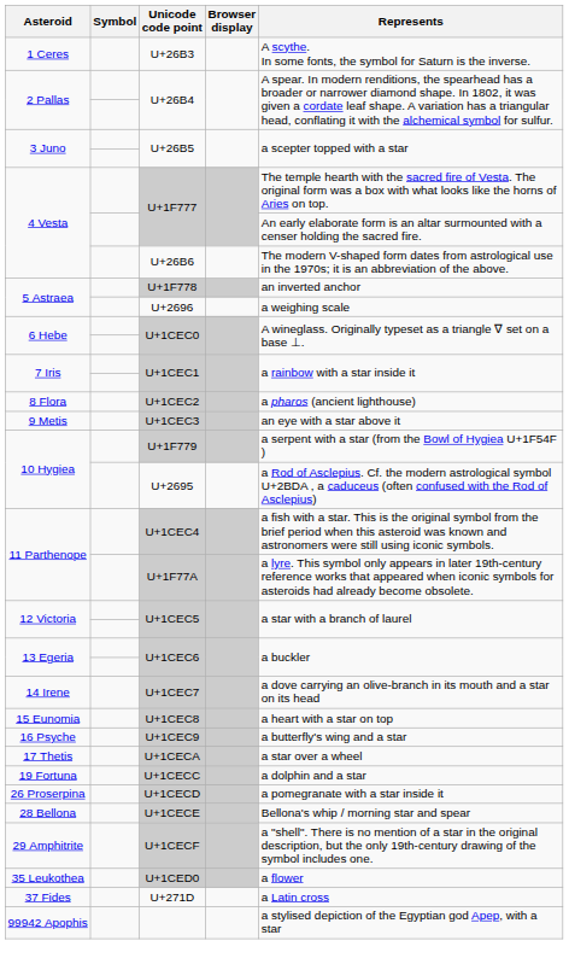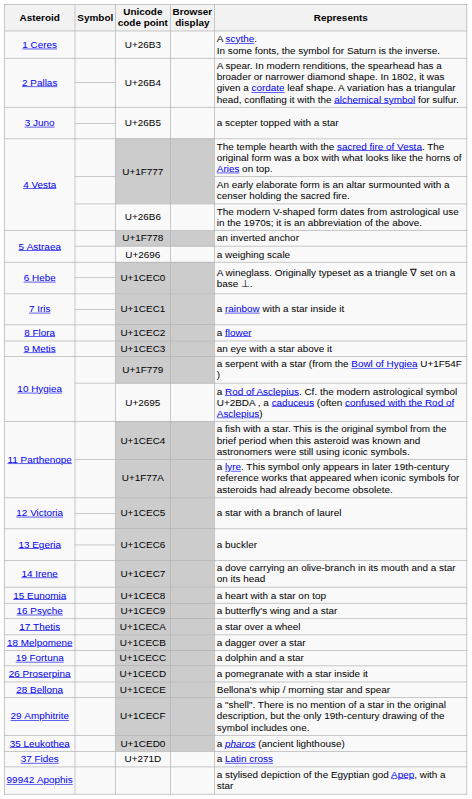 <table class="wikitable skin-invert-image" style="text-align: center;">
 <tr>
 <th scope="col">Asteroid</th>
 <th scope="col">Symbol</th>
 <th scope="col">Unicode<br>code point</th>
 <th scope="col">Browser<br>display</th>
 <th width=400pt>Represents</th>
 </tr>
 <tr>
 <td scope="row"><a href='#'>1 Ceres</a></td>
 <td><br></td>
 <td>U+26B3<br></td>
 <td></td>
 <td style="text-align: left;">A <a href='#'>scythe</a>.<br> In some fonts, the symbol for Saturn is the inverse.</td>
 </tr>
 <tr>
 <td scope="row" rowspan=2><a href='#'>2 Pallas</a></td>
 <td><br></td>
 <td rowspan=2>U+26B4<br></td>
 <td rowspan=2></td>
 <td rowspan=2  style="text-align: left;">A spear. In modern renditions, the spearhead has a broader or narrower diamond shape. In 1802, it was given a <a href='#'>cordate</a> leaf shape. A variation has a triangular head, conflating it with the <a href='#'>alchemical symbol</a> for sulfur.</td>
 </tr>
 <tr>
 <td><br></td>
 </tr>
 <tr>
 <td scope="row" rowspan=2><a href='#'>3 Juno</a></td>
 <td><br></td>
 <td scope="row" rowspan=2>U+26B5<br></td>
 <td scope="row" rowspan=2></td>
 <td style="text-align: left;" rowspan=2>a scepter topped with a star</td>
 </tr>
 <tr>
 <td><br></td>
 </tr>
 <tr>
 <td scope="row" rowspan=3><a href='#'>4 Vesta</a></td>
 <td><br></td>
 <td bgcolor=#cccccc rowspan=2>U+1F777 <br></td>
 <td bgcolor=#cccccc rowspan=2></td>
 <td style="text-align: left;">The temple hearth with the <a href='#'>sacred fire of Vesta</a>. The original form was a box with what looks like the horns of <a href='#'>Aries</a> on top.</td>
 </tr>
 <tr>
 <td><br></td>
 <td style="text-align: left;">An early elaborate form is an altar surmounted with a censer holding the sacred fire.</td>
 </tr>
 <tr>
 <td><br></td>
 <td>U+26B6<br></td>
 <td></td>
 <td style="text-align: left;">The modern V-shaped form dates from astrological use in the 1970s; it is an abbreviation of the above.</td>
 </tr>
 <tr>
 <td scope="row" rowspan=2><a href='#'>5 Astraea</a></td>
 <td><br></td>
 <td bgcolor=#cccccc>U+1F778 <br></td>
 <td bgcolor=#cccccc></td>
 <td style="text-align: left;">an inverted anchor</td>
 </tr>
 <tr>
 <td> <br></td>
 <td>U+2696<br></td>
 <td></td>
 <td style="text-align: left;">a weighing scale</td>
 </tr>
 <tr>
 <td scope="row" rowspan=2><a href='#'>6 Hebe</a></td>
 <td><br></td>
 <td bgcolor=#cccccc rowspan=2>U+1CEC0<br></td>
 <td bgcolor=#cccccc rowspan=2></td>
 <td style="text-align: left;" rowspan=2>A wineglass. Originally typeset as a triangle ∇ set on a base ⊥.</td>
 </tr>
 <tr>
 <td><br></td>
 </tr>
 <tr>
 <td scope="row" rowspan=2><a href='#'>7 Iris</a></td>
 <td><br></td>
 <td bgcolor=#cccccc rowspan=2>U+1CEC1<br></td>
 <td bgcolor=#cccccc rowspan=2></td>
 <td style="text-align: left;" rowspan=2>a <a href='#'>rainbow</a> with a star inside it</td>
 </tr>
 <tr>
 <td><br></td>
 </tr>
 <tr>
 <td scope="row"><a href='#'>8 Flora</a></td>
 <td> <br></td>
 <td bgcolor=#cccccc>U+1CEC2 <br></td>
 <td bgcolor=#cccccc></td>
-<td style="text-align: left;">a <em><a href='#'>pharos</a></em> (ancient lighthouse)</td>
+<td style="text-align: left;">a <a href='#'>flower</a></td>
 </tr>
 <tr>
 <td scope="row"><a href='#'>9 Metis</a></td>
 <td><br></td>
 <td bgcolor=#cccccc>U+1CEC3 <br></td>
 <td bgcolor=#cccccc></td>
 <td style="text-align: left;">an eye with a star above it</td>
 </tr>
 <tr>
 <td scope="row" rowspan=2><a href='#'>10 Hygiea</a></td>
 <td><br></td>
 <td bgcolor=#cccccc>U+1F779 <br></td>
 <td bgcolor=#cccccc></td>
 <td style="text-align: left;">a serpent with a star (from the <a href='#'>Bowl of Hygiea</a> U+1F54F )</td>
 </tr>
 <tr>
 <td><br></td>
 <td>U+2695<br></td>
 <td></td>
 <td style="text-align: left;">a <a href='#'>Rod of Asclepius</a>. Cf. the modern astrological symbol U+2BDA , a <a href='#'>caduceus</a> (often <a href='#'>confused with the Rod of Asclepius</a>)</td>
 </tr>
 <tr>
 <td scope="row" rowspan=2><a href='#'>11 Parthenope</a></td>
 <td><br></td>
 <td bgcolor=#cccccc>U+1CEC4 <br></td>
 <td bgcolor=#cccccc></td>
 <td style="text-align: left;">a fish with a star. This is the original symbol from the brief period when this asteroid was known and astronomers were still using iconic symbols.</td>
 </tr>
 <tr>
 <td><br></td>
 <td bgcolor=#cccccc>U+1F77A <br></td>
 <td bgcolor=#cccccc></td>
 <td style="text-align: left;">a <a href='#'>lyre</a>. This symbol only appears in later 19th-century reference works that appeared when iconic symbols for asteroids had already become obsolete.</td>
 </tr>
 <tr>
 <td scope="row" rowspan=2><a href='#'>12 Victoria</a></td>
 <td><br></td>
 <td bgcolor=#cccccc rowspan=2>U+1CEC5 <br></td>
 <td bgcolor=#cccccc rowspan=2></td>
 <td style="text-align: left;" rowspan=2>a star with a branch of laurel</td>
 </tr>
 <tr>
 <td><br></td>
 </tr>
 <tr>
 <td scope="row" rowspan=2><a href='#'>13 Egeria</a></td>
 <td><br></td>
 <td bgcolor=#cccccc rowspan=2>U+1CEC6 <br></td>
 <td bgcolor=#cccccc rowspan=2></td>
 <td style="text-align: left;" rowspan=2>a buckler</td>
 </tr>
 <tr>
 <td><br></td>
 </tr>
 <tr>
 <td scope="row"><a href='#'>14 Irene</a></td>
 <td><br></td>
 <td bgcolor=#cccccc>U+1CEC7 <br></td>
 <td bgcolor=#cccccc></td>
 <td style="text-align: left;">a dove carrying an olive-branch in its mouth and a star on its head</td>
 </tr>
 <tr>
 <td scope="row"><a href='#'>15 Eunomia</a></td>
 <td><br></td>
 <td bgcolor=#cccccc>U+1CEC8 <br></td>
 <td bgcolor=#cccccc></td>
 <td style="text-align: left;">a heart with a star on top</td>
 </tr>
 <tr>
 <td scope="row"><a href='#'>16 Psyche</a></td>
 <td><br></td>
 <td bgcolor=#cccccc>U+1CEC9 <br></td>
 <td bgcolor=#cccccc></td>
 <td style="text-align: left;">a butterfly's wing and a star</td>
 </tr>
 <tr>
 <td scope="row"><a href='#'>17 Thetis</a></td>
 <td><br></td>
 <td bgcolor=#cccccc>U+1CECA <br></td>
 <td bgcolor=#cccccc></td>
 <td style="text-align: left;">a star over a wheel</td>
 </tr>
 <tr>
+<td scope="row"><a href='#'>18 Melpomene</a></td>
+<td><br></td>
+<td bgcolor=#cccccc>U+1CECB <br></td>
+<td bgcolor=#cccccc></td>
+<td style="text-align: left;">a dagger over a star</td>
+</tr>
+<tr>
 <td scope="row"><a href='#'>19 Fortuna</a></td>
 <td><br></td>
 <td bgcolor=#cccccc>U+1CECC <br></td>
 <td bgcolor=#cccccc></td>
 <td style="text-align: left;">a dolphin and a star</td>
 </tr>
 <tr>
 <td scope="row"><a href='#'>26 Proserpina</a></td>
 <td><br></td>
 <td bgcolor=#cccccc>U+1CECD <br></td>
 <td bgcolor=#cccccc></td>
 <td style="text-align: left;">a pomegranate with a star inside it</td>
 </tr>
 <tr>
 <td scope="row"><a href='#'>28 Bellona</a></td>
 <td><br></td>
 <td bgcolor=#cccccc>U+1CECE <br></td>
 <td bgcolor=#cccccc></td>
 <td style="text-align: left;">Bellona's whip / morning star and spear</td>
 </tr>
 <tr>
 <td scope="row"><a href='#'>29 Amphitrite</a></td>
 <td><br></td>
 <td bgcolor=#cccccc>U+1CECF <br></td>
 <td bgcolor=#cccccc></td>
 <td style="text-align: left;">a "shell". There is no mention of a star in the original description, but the only 19th-century drawing of the symbol includes one.</td>
 </tr>
 <tr>
 <td scope="row"><a href='#'>35 Leukothea</a></td>
 <td><br></td>
 <td bgcolor=#cccccc>U+1CED0 <br></td>
 <td bgcolor=#cccccc></td>
-<td style="text-align: left;">a <a href='#'>flower</a></td>
+<td style="text-align: left;">a <em><a href='#'>pharos</a></em> (ancient lighthouse)</td>
 </tr>
 <tr>
 <td scope="row"><a href='#'>37 Fides</a></td>
 <td><br></td>
 <td>U+271D<br></td>
 <td></td>
 <td style="text-align: left;">a <a href='#'>Latin cross</a></td>
 </tr>
 <tr>
 <td scope="row"><a href='#'>99942 Apophis</a></td>
 <td><br></td>
 <td></td>
 <td></td>
 <td style="text-align: left;">a stylised depiction of the Egyptian god <a href='#'>Apep</a>, with a star</td>
 </tr>
 </table>
